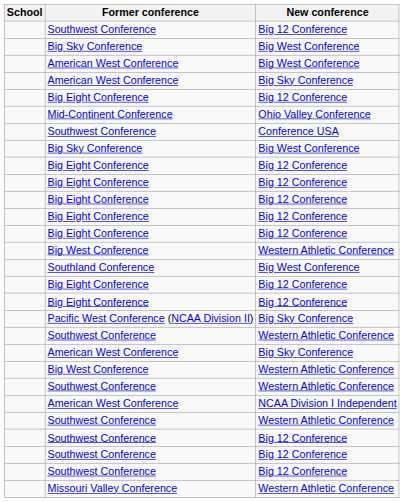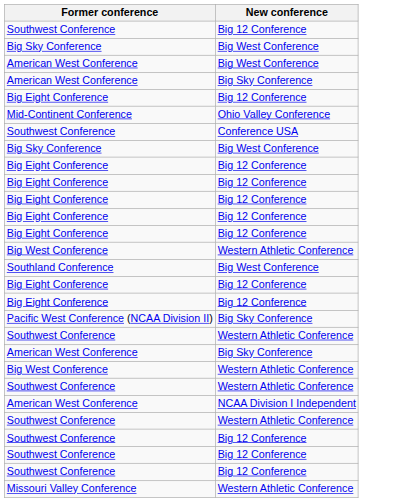 <table class="wikitable sortable">
 <tr>
-<th>School</th>
 <th>Former conference</th>
 <th>New conference</th>
 </tr>
 <tr>
-<td></td>
 <td><a href='#'>Southwest Conference</a></td>
 <td><a href='#'>Big 12 Conference</a></td>
 </tr>
 <tr>
-<td></td>
 <td><a href='#'>Big Sky Conference</a></td>
 <td><a href='#'>Big West Conference</a></td>
 </tr>
 <tr>
-<td></td>
 <td><a href='#'>American West Conference</a></td>
 <td><a href='#'>Big West Conference</a></td>
 </tr>
 <tr>
-<td></td>
 <td><a href='#'>American West Conference</a></td>
 <td><a href='#'>Big Sky Conference</a></td>
 </tr>
 <tr>
-<td></td>
 <td><a href='#'>Big Eight Conference</a></td>
 <td><a href='#'>Big 12 Conference</a></td>
 </tr>
 <tr>
-<td></td>
 <td><a href='#'>Mid-Continent Conference</a></td>
 <td><a href='#'>Ohio Valley Conference</a></td>
 </tr>
 <tr>
-<td></td>
 <td><a href='#'>Southwest Conference</a></td>
 <td><a href='#'>Conference USA</a></td>
 </tr>
 <tr>
-<td></td>
 <td><a href='#'>Big Sky Conference</a></td>
 <td><a href='#'>Big West Conference</a></td>
 </tr>
 <tr>
-<td></td>
 <td><a href='#'>Big Eight Conference</a></td>
 <td><a href='#'>Big 12 Conference</a></td>
 </tr>
 <tr>
-<td></td>
 <td><a href='#'>Big Eight Conference</a></td>
 <td><a href='#'>Big 12 Conference</a></td>
 </tr>
 <tr>
-<td></td>
 <td><a href='#'>Big Eight Conference</a></td>
 <td><a href='#'>Big 12 Conference</a></td>
 </tr>
 <tr>
-<td></td>
 <td><a href='#'>Big Eight Conference</a></td>
 <td><a href='#'>Big 12 Conference</a></td>
 </tr>
 <tr>
-<td></td>
 <td><a href='#'>Big Eight Conference</a></td>
 <td><a href='#'>Big 12 Conference</a></td>
 </tr>
 <tr>
-<td></td>
 <td><a href='#'>Big West Conference</a></td>
 <td><a href='#'>Western Athletic Conference</a></td>
 </tr>
 <tr>
-<td></td>
 <td><a href='#'>Southland Conference</a></td>
 <td><a href='#'>Big West Conference</a></td>
 </tr>
 <tr>
-<td></td>
 <td><a href='#'>Big Eight Conference</a></td>
 <td><a href='#'>Big 12 Conference</a></td>
 </tr>
 <tr>
-<td></td>
 <td><a href='#'>Big Eight Conference</a></td>
 <td><a href='#'>Big 12 Conference</a></td>
 </tr>
 <tr>
-<td></td>
 <td><a href='#'>Pacific West Conference</a> (<a href='#'>NCAA Division II</a>)</td>
 <td><a href='#'>Big Sky Conference</a></td>
 </tr>
 <tr>
-<td></td>
 <td><a href='#'>Southwest Conference</a></td>
 <td><a href='#'>Western Athletic Conference</a></td>
 </tr>
 <tr>
-<td></td>
 <td><a href='#'>American West Conference</a></td>
 <td><a href='#'>Big Sky Conference</a></td>
 </tr>
 <tr>
-<td></td>
 <td><a href='#'>Big West Conference</a></td>
 <td><a href='#'>Western Athletic Conference</a></td>
 </tr>
 <tr>
-<td></td>
 <td><a href='#'>Southwest Conference</a></td>
 <td><a href='#'>Western Athletic Conference</a></td>
 </tr>
 <tr>
-<td></td>
 <td><a href='#'>American West Conference</a></td>
 <td><a href='#'>NCAA Division I Independent</a></td>
 </tr>
 <tr>
-<td></td>
 <td><a href='#'>Southwest Conference</a></td>
 <td><a href='#'>Western Athletic Conference</a></td>
 </tr>
 <tr>
-<td></td>
 <td><a href='#'>Southwest Conference</a></td>
 <td><a href='#'>Big 12 Conference</a></td>
 </tr>
 <tr>
-<td></td>
 <td><a href='#'>Southwest Conference</a></td>
 <td><a href='#'>Big 12 Conference</a></td>
 </tr>
 <tr>
-<td></td>
 <td><a href='#'>Southwest Conference</a></td>
 <td><a href='#'>Big 12 Conference</a></td>
 </tr>
 <tr>
-<td></td>
 <td><a href='#'>Missouri Valley Conference</a></td>
 <td><a href='#'>Western Athletic Conference</a></td>
 </tr>
 </table>
